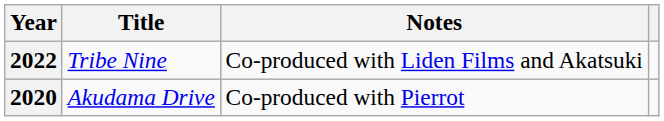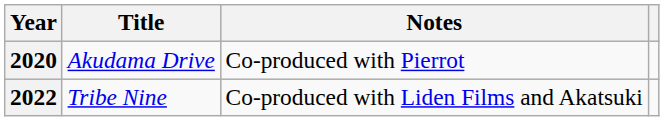 <table class="wikitable unsortable">
 <tr>
 <th>Year</th>
 <th>Title</th>
 <th>Notes</th>
 <th></th>
 </tr>
 <tr>
+<th>2020</th>
+<td><em><a href='#'>Akudama Drive</a></em></td>
+<td>Co-produced with <a href='#'>Pierrot</a></td>
+<td></td>
+</tr>
+<tr>
 <th>2022</th>
 <td><em><a href='#'>Tribe Nine</a></em></td>
 <td>Co-produced with <a href='#'>Liden Films</a> and Akatsuki</td>
 <td></td>
 </tr>
-<tr>
-<th>2020</th>
-<td><em><a href='#'>Akudama Drive</a></em></td>
-<td>Co-produced with <a href='#'>Pierrot</a></td>
-<td></td>
-</tr>
 </table>
